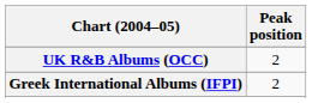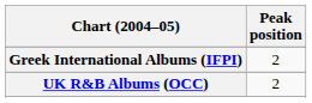 <table class="wikitable sortable plainrowheaders" style="text-align:center">
 <tr>
 <th>Chart (2004–05)</th>
 <th>Peak<br>position</th>
+</tr>
+<tr>
+</tr>
+<tr>
+</tr>
+<tr>
+</tr>
+<tr>
+</tr>
+<tr>
+</tr>
+<tr>
+</tr>
+<tr>
+</tr>
+<tr>
+</tr>
+<tr>
+</tr>
+<tr>
+<th scope="row">Greek International Albums (<a href='#'>IFPI</a>)</th>
+<td>2</td>
+</tr>
+<tr>
 </tr>
 <tr>
 </tr>
 <tr>
 </tr>
 <tr>
 </tr>
 <tr>
 </tr>
 <tr>
 </tr>
 <tr>
 </tr>
 <tr>
 </tr>
 <tr>
 </tr>
 <tr>
 </tr>
 <tr>
 <th scope="row"><a href='#'>UK R&B Albums</a> (<a href='#'>OCC</a>)</th>
 <td>2</td>
 </tr>
 <tr>
 </tr>
 <tr>
 </tr>
 <tr>
 </tr>
-<tr>
-</tr>
-<tr>
-</tr>
-<tr>
-</tr>
-<tr>
-</tr>
-<tr>
-</tr>
-<tr>
-</tr>
-<tr>
-</tr>
-<tr>
-<th scope="row">Greek International Albums (<a href='#'>IFPI</a>)</th>
-<td>2</td>
-</tr>
-<tr>
-</tr>
-<tr>
-</tr>
-<tr>
-</tr>
 </table>
